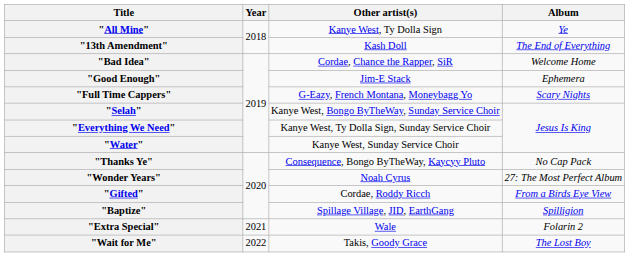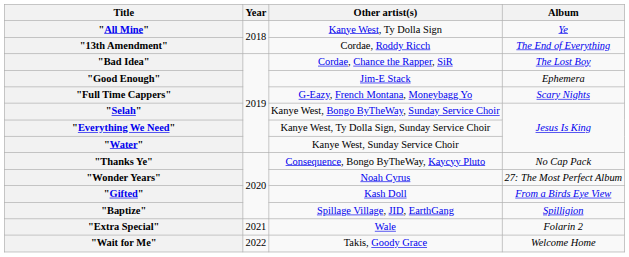 <table class="wikitable plainrowheaders" style="text-align:center;">
 <tr>
 <th scope="col" style="width:22.5em;">Title</th>
 <th scope="col">Year</th>
 <th scope="col">Other artist(s)</th>
 <th scope="col">Album</th>
 </tr>
 <tr>
 <th scope="row">"<a href='#'>All Mine</a>"</th>
 <td rowspan="2">2018</td>
 <td><a href='#'>Kanye West</a>, Ty Dolla Sign</td>
 <td><em><a href='#'>Ye</a></em></td>
 </tr>
 <tr>
 <th scope="row">"13th Amendment"</th>
-<td><a href='#'>Kash Doll</a></td>
+<td>Cordae, <a href='#'>Roddy Ricch</a></td>
 <td><em><a href='#'>The End of Everything</a></em></td>
 </tr>
 <tr>
 <th scope="row">"Bad Idea"</th>
 <td rowspan="6">2019</td>
 <td><a href='#'>Cordae</a>, <a href='#'>Chance the Rapper</a>, <a href='#'>SiR</a></td>
-<td><em>Welcome Home</em></td>
+<td><em><a href='#'>The Lost Boy</a></em></td>
 </tr>
 <tr>
 <th scope="row">"Good Enough"</th>
 <td><a href='#'>Jim-E Stack</a></td>
 <td><em>Ephemera</em></td>
 </tr>
 <tr>
 <th scope="row">"Full Time Cappers"</th>
 <td><a href='#'>G-Eazy</a>, <a href='#'>French Montana</a>, <a href='#'>Moneybagg Yo</a></td>
 <td><em><a href='#'>Scary Nights</a></em></td>
 </tr>
 <tr>
 <th scope="row">"<a href='#'>Selah</a>"</th>
 <td>Kanye West, <a href='#'>Bongo ByTheWay</a>, <a href='#'>Sunday Service Choir</a></td>
 <td rowspan="3"><em><a href='#'>Jesus Is King</a></em></td>
 </tr>
 <tr>
 <th scope="row">"<a href='#'>Everything We Need</a>"</th>
 <td>Kanye West, Ty Dolla Sign, Sunday Service Choir</td>
 </tr>
 <tr>
 <th scope="row">"<a href='#'>Water</a>"</th>
 <td>Kanye West, Sunday Service Choir</td>
 </tr>
 <tr>
 <th scope="row">"Thanks Ye"</th>
 <td rowspan="4">2020</td>
 <td><a href='#'>Consequence</a>, Bongo ByTheWay, <a href='#'>Kaycyy Pluto</a></td>
 <td><em>No Cap Pack</em></td>
 </tr>
 <tr>
 <th scope="row">"Wonder Years"</th>
 <td><a href='#'>Noah Cyrus</a></td>
 <td><em>27: The Most Perfect Album</em></td>
 </tr>
 <tr>
 <th scope="row">"<a href='#'>Gifted</a>"</th>
-<td>Cordae, <a href='#'>Roddy Ricch</a></td>
+<td><a href='#'>Kash Doll</a></td>
 <td><em><a href='#'>From a Birds Eye View</a></em></td>
 </tr>
 <tr>
 <th scope="row">"Baptize"</th>
 <td><a href='#'>Spillage Village</a>, <a href='#'>JID</a>, <a href='#'>EarthGang</a></td>
 <td><em><a href='#'>Spilligion</a></em></td>
 </tr>
 <tr>
 <th scope="row">"Extra Special"</th>
 <td>2021</td>
 <td><a href='#'>Wale</a></td>
 <td><em>Folarin 2</em></td>
 </tr>
 <tr>
 <th scope="row">"Wait for Me"</th>
 <td>2022</td>
 <td>Takis, <a href='#'>Goody Grace</a></td>
-<td><em><a href='#'>The Lost Boy</a></em></td>
+<td><em>Welcome Home</em></td>
 </tr>
 </table>
